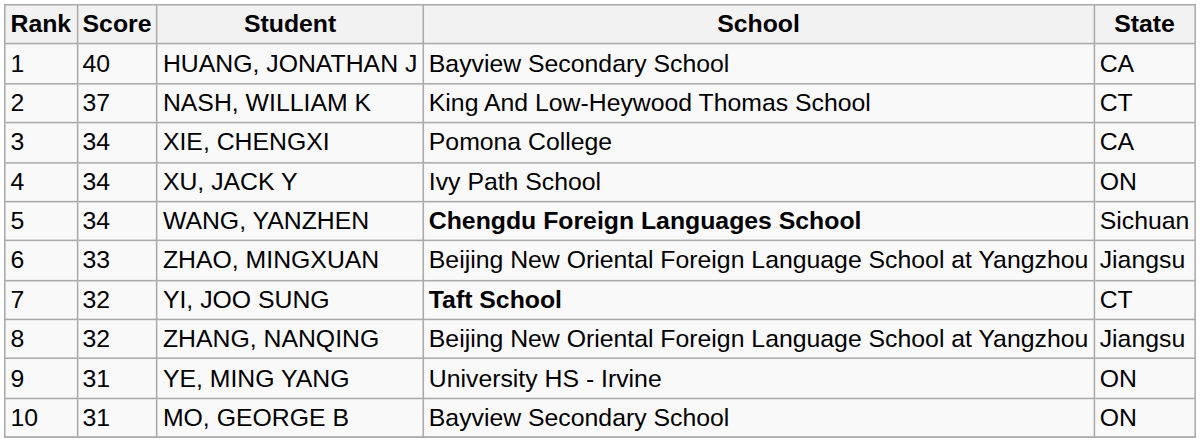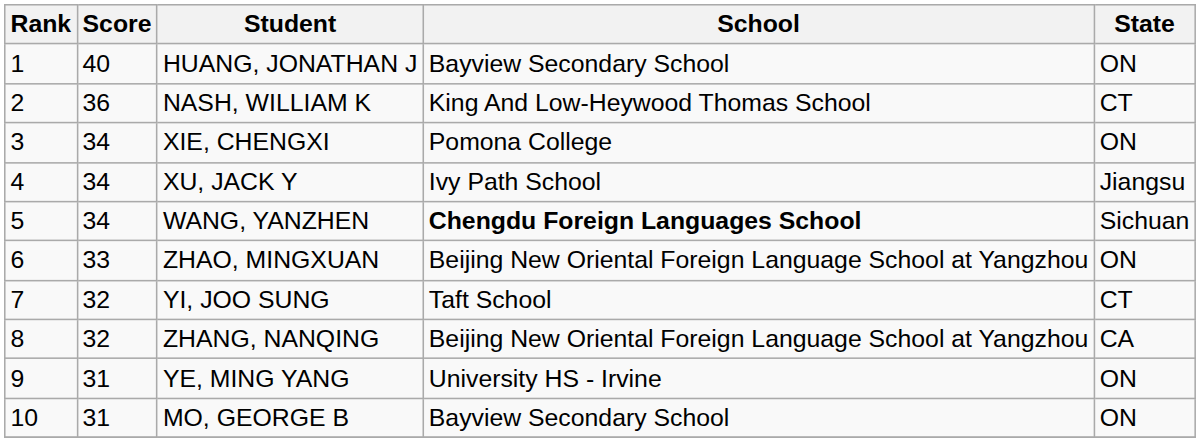 <table class="wikitable">
 <tr>
 <th>Rank</th>
 <th>Score</th>
 <th>Student</th>
 <th>School</th>
 <th>State</th>
 </tr>
 <tr>
 <td>1</td>
 <td>40</td>
 <td>HUANG, JONATHAN J</td>
 <td>Bayview Secondary School</td>
-<td>CA</td>
+<td>ON</td>
 </tr>
 <tr>
 <td>2</td>
-<td>37</td>
+<td>36</td>
 <td>NASH, WILLIAM K</td>
 <td>King And Low-Heywood Thomas School</td>
 <td>CT</td>
 </tr>
 <tr>
 <td>3</td>
 <td>34</td>
 <td>XIE, CHENGXI</td>
 <td>Pomona College</td>
-<td>CA</td>
+<td>ON</td>
 </tr>
 <tr>
 <td>4</td>
 <td>34</td>
 <td>XU, JACK Y</td>
 <td>Ivy Path School</td>
-<td>ON</td>
+<td>Jiangsu</td>
 </tr>
 <tr>
 <td>5</td>
 <td>34</td>
 <td>WANG, YANZHEN</td>
 <td><strong>Chengdu Foreign Languages School</strong></td>
 <td>Sichuan</td>
 </tr>
 <tr>
 <td>6</td>
 <td>33</td>
 <td>ZHAO, MINGXUAN</td>
 <td>Beijing New Oriental Foreign Language School at Yangzhou</td>
-<td>Jiangsu</td>
+<td>ON</td>
 </tr>
 <tr>
 <td>7</td>
 <td>32</td>
 <td>YI, JOO SUNG</td>
-<td><strong>Taft School</strong></td>
+<td>Taft School</td>
 <td>CT</td>
 </tr>
 <tr>
 <td>8</td>
 <td>32</td>
 <td>ZHANG, NANQING</td>
 <td>Beijing New Oriental Foreign Language School at Yangzhou</td>
-<td>Jiangsu</td>
+<td>CA</td>
 </tr>
 <tr>
 <td>9</td>
 <td>31</td>
 <td>YE, MING YANG</td>
 <td>University HS - Irvine</td>
 <td>ON</td>
 </tr>
 <tr>
 <td>10</td>
 <td>31</td>
 <td>MO, GEORGE B</td>
 <td>Bayview Secondary School</td>
 <td>ON</td>
 </tr>
 <tr>
 </tr>
 </table>
